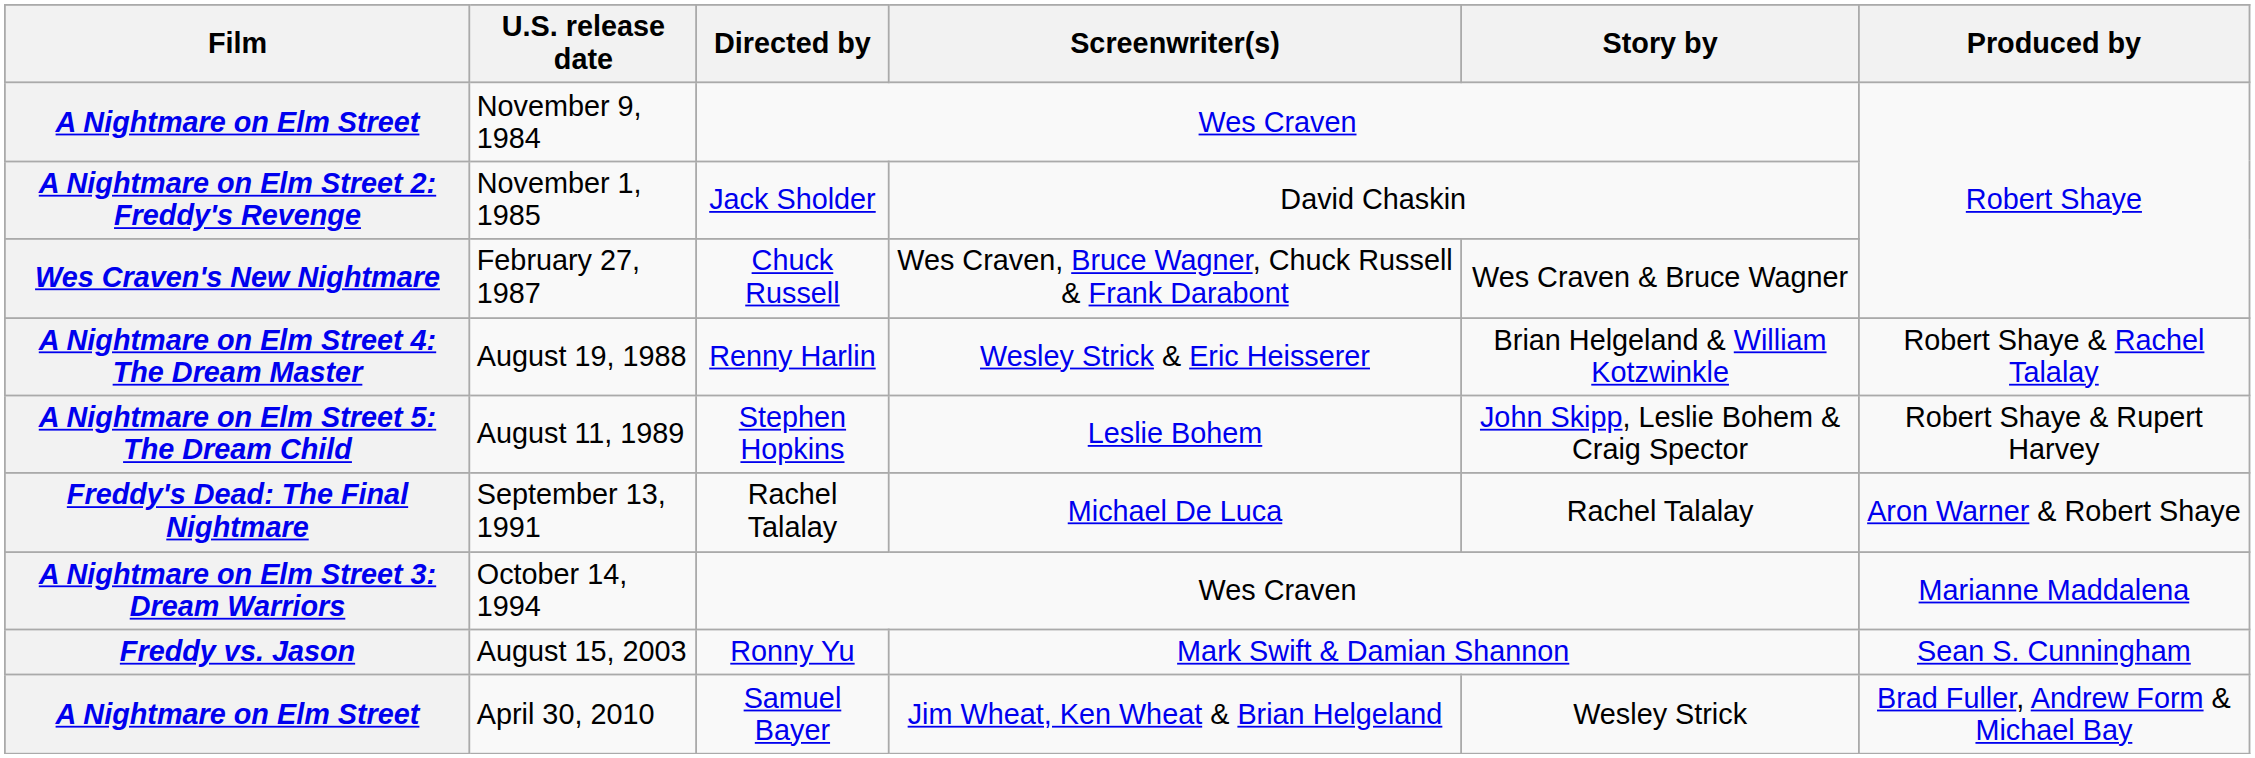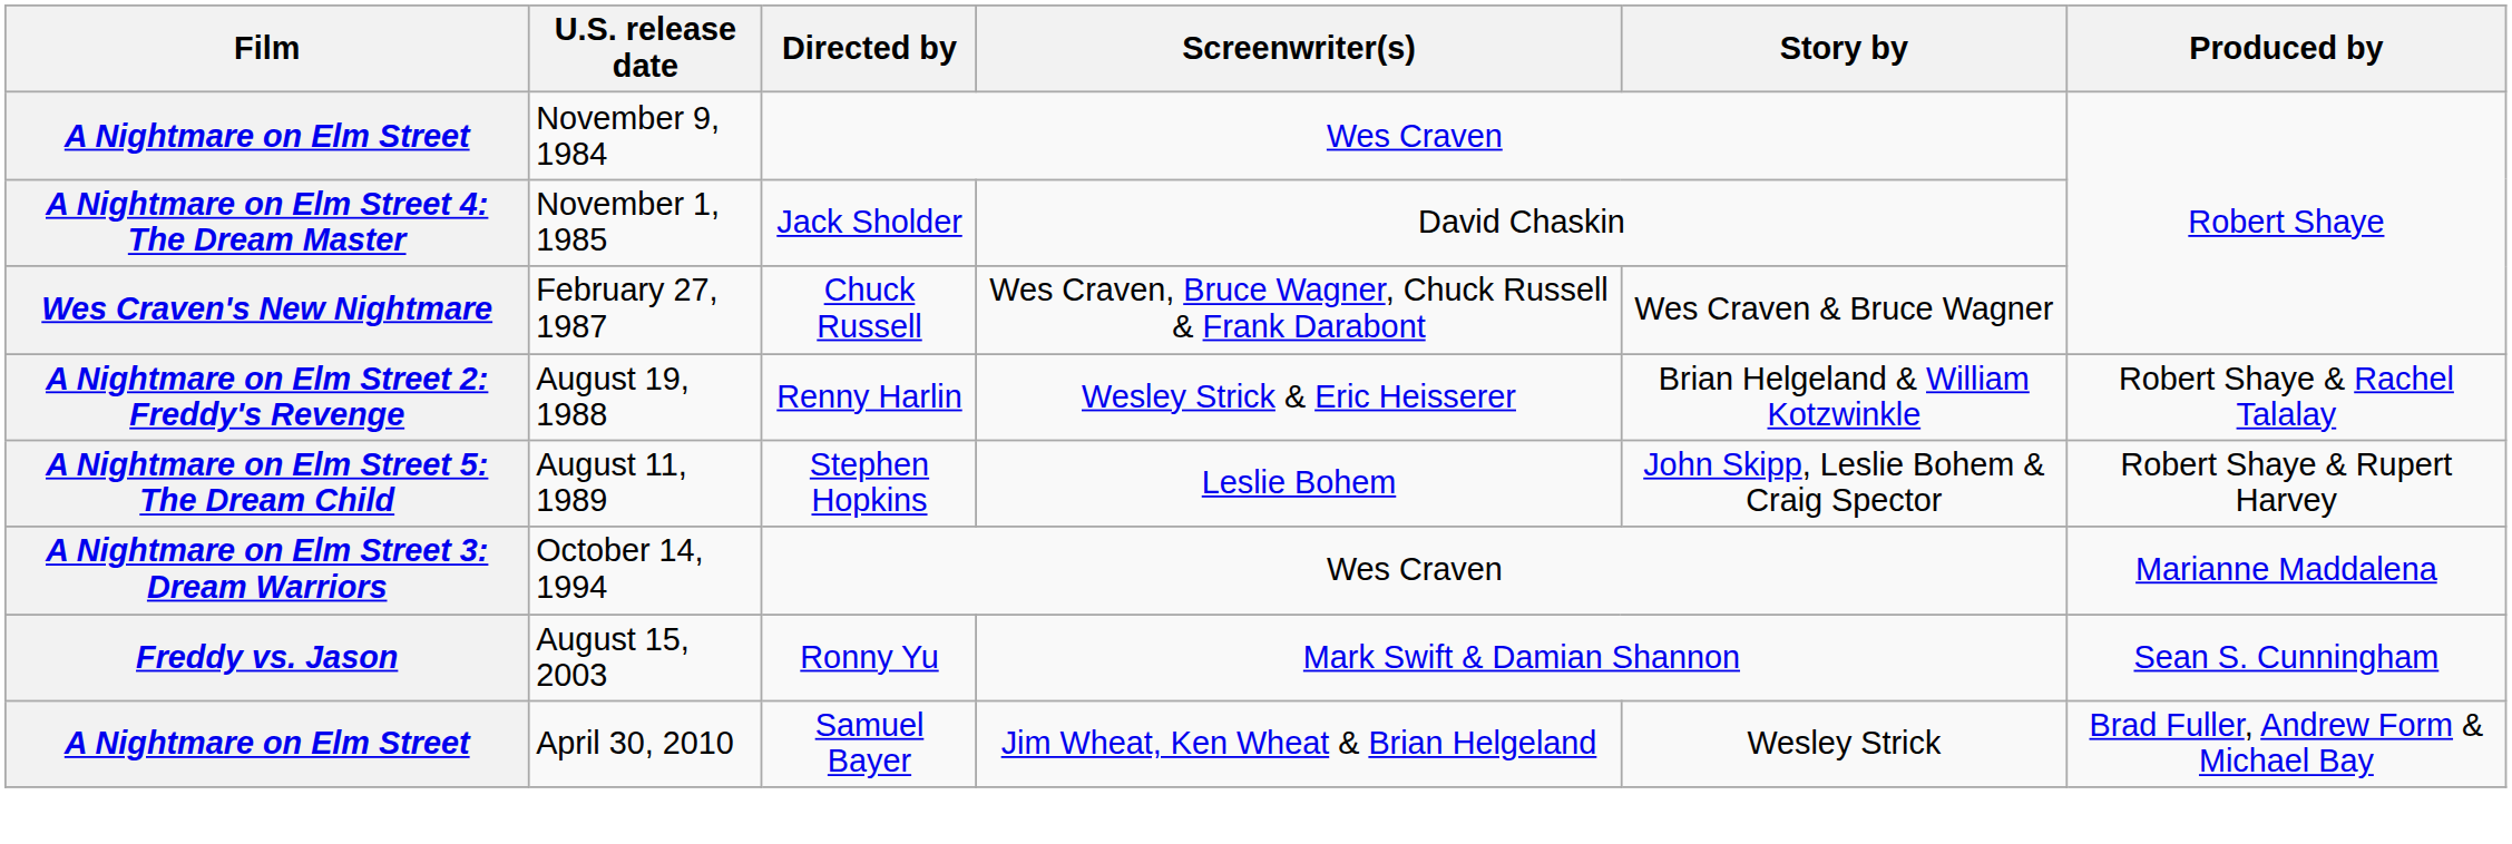 <table class="wikitable plainrowheaders" style="text-align:center;">
 <tr>
 <th>Film</th>
 <th>U.S. release date</th>
 <th>Directed by</th>
 <th>Screenwriter(s)</th>
 <th>Story by</th>
 <th>Produced by</th>
 </tr>
 <tr>
 <th scope="row"><em><a href='#'>A Nightmare on Elm Street</a></em></th>
 <td style="text-align:left">November 9, 1984</td>
 <td colspan="3"><a href='#'>Wes Craven</a></td>
 <td rowspan="3"><a href='#'>Robert Shaye</a></td>
 </tr>
 <tr>
-<th scope="row"><em><a href='#'>A Nightmare on Elm Street 2: Freddy's Revenge</a></em></th>
+<th scope="row"><em><a href='#'>A Nightmare on Elm Street 4: The Dream Master</a></em></th>
 <td style="text-align:left">November 1, 1985</td>
 <td><a href='#'>Jack Sholder</a></td>
 <td colspan="2">David Chaskin</td>
 </tr>
 <tr>
 <th scope="row"><em><a href='#'>Wes Craven's New Nightmare</a></em></th>
 <td style="text-align:left">February 27, 1987</td>
 <td><a href='#'>Chuck Russell</a></td>
 <td>Wes Craven, <a href='#'>Bruce Wagner</a>, Chuck Russell & <a href='#'>Frank Darabont</a></td>
 <td>Wes Craven & Bruce Wagner</td>
 </tr>
 <tr>
-<th scope="row"><em><a href='#'>A Nightmare on Elm Street 4: The Dream Master</a></em></th>
+<th scope="row"><em><a href='#'>A Nightmare on Elm Street 2: Freddy's Revenge</a></em></th>
 <td style="text-align:left">August 19, 1988</td>
 <td><a href='#'>Renny Harlin</a></td>
 <td><a href='#'>Wesley Strick</a> & <a href='#'>Eric Heisserer</a></td>
 <td>Brian Helgeland & <a href='#'>William Kotzwinkle</a></td>
 <td>Robert Shaye & <a href='#'>Rachel Talalay</a></td>
 </tr>
 <tr>
 <th scope="row"><em><a href='#'>A Nightmare on Elm Street 5: The Dream Child</a></em></th>
 <td style="text-align:left">August 11, 1989</td>
 <td><a href='#'>Stephen Hopkins</a></td>
 <td><a href='#'>Leslie Bohem</a></td>
 <td><a href='#'>John Skipp</a>, Leslie Bohem & Craig Spector</td>
 <td>Robert Shaye & Rupert Harvey</td>
-</tr>
-<tr>
-<th scope="row"><em><a href='#'>Freddy's Dead: The Final Nightmare</a></em></th>
-<td style="text-align:left">September 13, 1991</td>
-<td>Rachel Talalay</td>
-<td><a href='#'>Michael De Luca</a></td>
-<td>Rachel Talalay</td>
-<td><a href='#'>Aron Warner</a> & Robert Shaye</td>
 </tr>
 <tr>
 <th scope="row"><em><a href='#'>A Nightmare on Elm Street 3: Dream Warriors</a></em></th>
 <td style="text-align:left">October 14, 1994</td>
 <td colspan="3">Wes Craven</td>
 <td><a href='#'>Marianne Maddalena</a></td>
 </tr>
 <tr>
 <th scope="row"><em><a href='#'>Freddy vs. Jason</a></em></th>
 <td style="text-align:left">August 15, 2003</td>
 <td><a href='#'>Ronny Yu</a></td>
 <td colspan="2"><a href='#'>Mark Swift & Damian Shannon</a></td>
 <td><a href='#'>Sean S. Cunningham</a></td>
 </tr>
 <tr>
 <th scope="row"><em><a href='#'>A Nightmare on Elm Street</a></em></th>
 <td style="text-align:left">April 30, 2010</td>
 <td><a href='#'>Samuel Bayer</a></td>
 <td><a href='#'>Jim Wheat, Ken Wheat</a> & <a href='#'>Brian Helgeland</a></td>
 <td>Wesley Strick</td>
 <td><a href='#'>Brad Fuller</a>, <a href='#'>Andrew Form</a> & <a href='#'>Michael Bay</a></td>
 </tr>
 </table>
